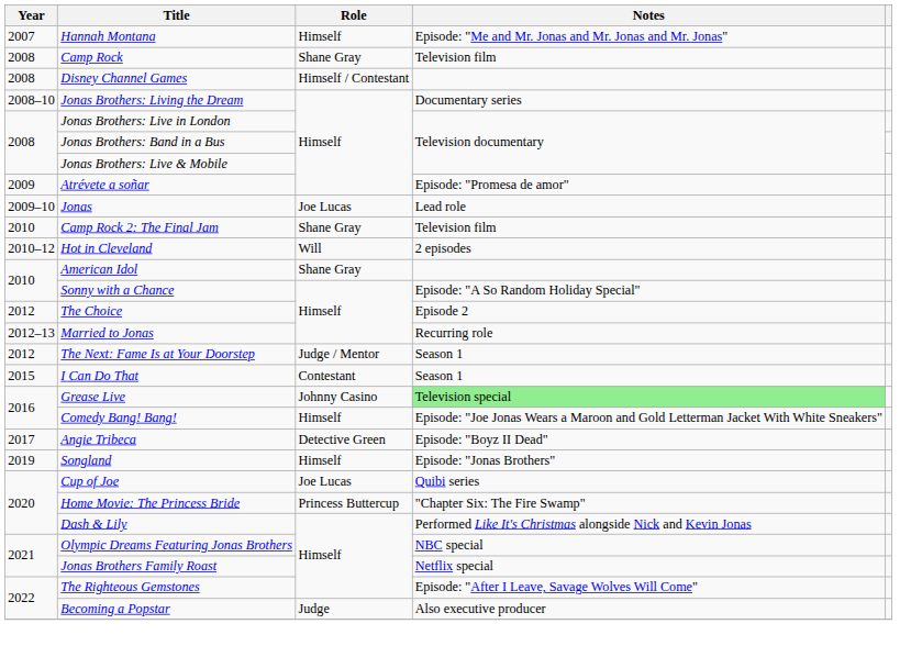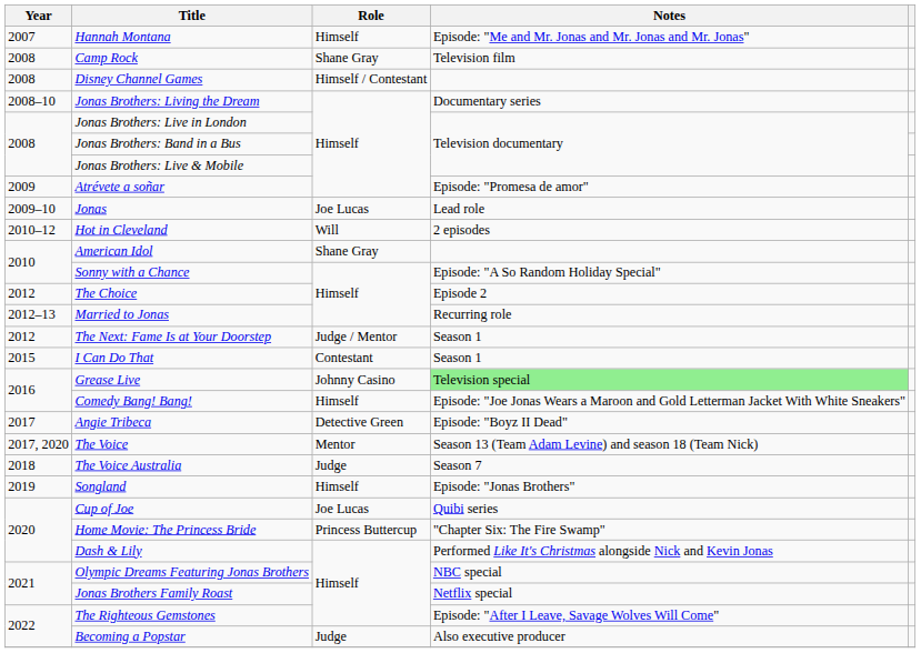 <table class="wikitable sortable">
 <tr>
 <th>Year</th>
 <th>Title</th>
 <th>Role</th>
 <th>Notes</th>
 <th class="unsortable"></th>
 </tr>
 <tr>
 <td>2007</td>
 <td><em><a href='#'>Hannah Montana</a></em></td>
 <td>Himself</td>
 <td>Episode: "<a href='#'>Me and Mr. Jonas and Mr. Jonas and Mr. Jonas</a>"</td>
 <td></td>
 </tr>
 <tr>
 <td>2008</td>
 <td><em><a href='#'>Camp Rock</a></em></td>
 <td>Shane Gray</td>
 <td>Television film</td>
 <td></td>
 </tr>
 <tr>
 <td>2008</td>
 <td><em><a href='#'>Disney Channel Games</a></em></td>
 <td>Himself / Contestant</td>
 <td></td>
 <td></td>
 </tr>
 <tr>
 <td>2008–10</td>
 <td><em><a href='#'>Jonas Brothers: Living the Dream</a></em></td>
 <td rowspan="5">Himself</td>
 <td>Documentary series</td>
 <td></td>
 </tr>
 <tr>
 <td rowspan="3">2008</td>
 <td><em>Jonas Brothers: Live in London</em></td>
 <td rowspan="3">Television documentary</td>
 <td></td>
 </tr>
 <tr>
 <td><em>Jonas Brothers: Band in a Bus</em></td>
 <td></td>
 </tr>
 <tr>
 <td><em>Jonas Brothers: Live & Mobile</em></td>
 <td></td>
 </tr>
 <tr>
 <td>2009</td>
 <td><em><a href='#'>Atrévete a soñar</a></em></td>
 <td>Episode: "Promesa de amor"</td>
 <td></td>
 </tr>
 <tr>
 <td>2009–10</td>
 <td><em><a href='#'>Jonas</a></em></td>
 <td>Joe Lucas</td>
 <td>Lead role</td>
-<td></td>
-</tr>
-<tr>
-<td>2010</td>
-<td><em><a href='#'>Camp Rock 2: The Final Jam</a></em></td>
-<td>Shane Gray</td>
-<td>Television film</td>
 <td></td>
 </tr>
 <tr>
 <td>2010–12</td>
 <td><em><a href='#'>Hot in Cleveland</a></em></td>
 <td>Will</td>
 <td>2 episodes</td>
 <td></td>
 </tr>
 <tr>
 <td rowspan="2">2010</td>
 <td><em><a href='#'>American Idol</a></em></td>
 <td>Shane Gray</td>
 <td></td>
 <td></td>
 </tr>
 <tr>
 <td><em><a href='#'>Sonny with a Chance</a></em></td>
 <td rowspan="3">Himself</td>
 <td>Episode: "A So Random Holiday Special"</td>
 <td></td>
 </tr>
 <tr>
 <td>2012</td>
 <td><em><a href='#'>The Choice</a></em></td>
 <td>Episode 2</td>
 <td></td>
 </tr>
 <tr>
 <td>2012–13</td>
 <td><em><a href='#'>Married to Jonas</a></em></td>
 <td>Recurring role</td>
 <td></td>
 </tr>
 <tr>
 <td>2012</td>
 <td><em><a href='#'>The Next: Fame Is at Your Doorstep</a></em></td>
 <td>Judge / Mentor</td>
 <td>Season 1</td>
 <td></td>
 </tr>
 <tr>
 <td>2015</td>
 <td><em><a href='#'>I Can Do That</a></em></td>
 <td>Contestant</td>
 <td>Season 1</td>
 <td></td>
 </tr>
 <tr>
 <td rowspan="2">2016</td>
 <td><em><a href='#'>Grease Live</a></em></td>
 <td>Johnny Casino</td>
 <td style="background: lightgreen;">Television special</td>
 <td></td>
 </tr>
 <tr>
 <td><em><a href='#'>Comedy Bang! Bang!</a></em></td>
 <td>Himself</td>
 <td>Episode: "Joe Jonas Wears a Maroon and Gold Letterman Jacket With White Sneakers"</td>
 <td></td>
 </tr>
 <tr>
 <td>2017</td>
 <td><em><a href='#'>Angie Tribeca</a></em></td>
 <td>Detective Green</td>
 <td>Episode: "Boyz II Dead"</td>
 <td></td>
 </tr>
 <tr>
+<td>2017, 2020</td>
+<td><em><a href='#'>The Voice</a></em></td>
+<td>Mentor</td>
+<td>Season 13 (Team <a href='#'>Adam Levine</a>) and season 18 (Team Nick)</td>
+<td></td>
+</tr>
+<tr>
+<td>2018</td>
+<td><em><a href='#'>The Voice Australia</a></em></td>
+<td>Judge</td>
+<td>Season 7</td>
+<td></td>
+</tr>
+<tr>
 <td>2019</td>
 <td><em><a href='#'>Songland</a></em></td>
 <td>Himself</td>
 <td>Episode: "Jonas Brothers"</td>
 <td></td>
 </tr>
 <tr>
 <td rowspan="3">2020</td>
 <td><em><a href='#'>Cup of Joe</a></em></td>
 <td>Joe Lucas</td>
 <td><a href='#'>Quibi</a> series</td>
 <td></td>
 </tr>
 <tr>
 <td><em><a href='#'>Home Movie: The Princess Bride</a></em></td>
 <td>Princess Buttercup</td>
 <td>"Chapter Six: The Fire Swamp"</td>
 <td></td>
 </tr>
 <tr>
 <td><em><a href='#'>Dash & Lily</a></em></td>
 <td rowspan="4">Himself</td>
 <td>Performed <em><a href='#'>Like It's Christmas</a></em> alongside <a href='#'>Nick</a> and <a href='#'>Kevin Jonas</a></td>
 <td></td>
 </tr>
 <tr>
 <td rowspan="2">2021</td>
 <td><em><a href='#'>Olympic Dreams Featuring Jonas Brothers</a></em></td>
 <td><a href='#'>NBC</a> special</td>
 <td></td>
 </tr>
 <tr>
 <td><em><a href='#'>Jonas Brothers Family Roast</a></em></td>
 <td><a href='#'>Netflix</a> special</td>
 <td></td>
 </tr>
 <tr>
 <td rowspan="2">2022</td>
 <td><em><a href='#'>The Righteous Gemstones</a></em></td>
 <td>Episode: "<a href='#'>After I Leave, Savage Wolves Will Come</a>"</td>
 <td></td>
 </tr>
 <tr>
 <td><em><a href='#'>Becoming a Popstar</a></em></td>
 <td>Judge</td>
 <td>Also executive producer</td>
 <td></td>
 </tr>
 <tr>
 </tr>
 </table>
